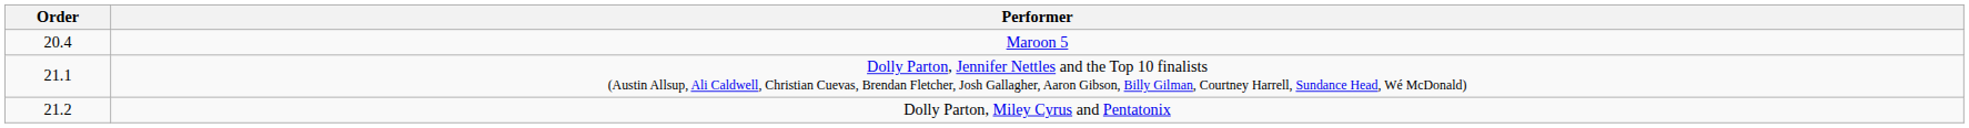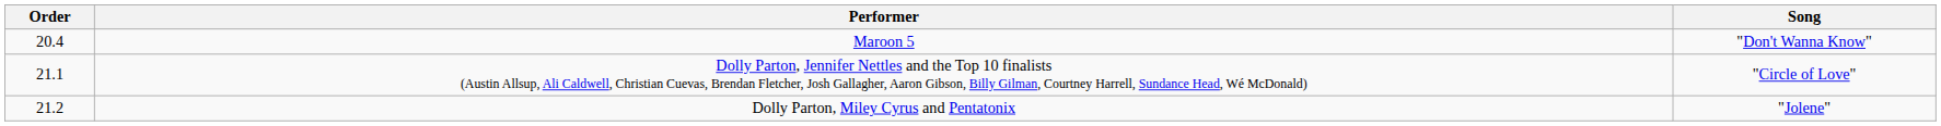 <table class="wikitable" style="text-align:center; width:100%;">
 <tr>
 <th>Order</th>
 <th>Performer</th>
+<th>Song</th>
 </tr>
 <tr>
 <td>20.4</td>
 <td><a href='#'>Maroon 5</a></td>
+<td>"<a href='#'>Don't Wanna Know</a>"</td>
 </tr>
 <tr>
 <td>21.1</td>
 <td><a href='#'>Dolly Parton</a>, <a href='#'>Jennifer Nettles</a> and the Top 10 finalists <br><small>(Austin Allsup, <a href='#'>Ali Caldwell</a>, Christian Cuevas, Brendan Fletcher, Josh Gallagher, Aaron Gibson, <a href='#'>Billy Gilman</a>, Courtney Harrell, <a href='#'>Sundance Head</a>, Wé McDonald)</small></td>
+<td>"<a href='#'>Circle of Love</a>"</td>
 </tr>
 <tr>
 <td>21.2</td>
 <td>Dolly Parton, <a href='#'>Miley Cyrus</a> and <a href='#'>Pentatonix</a></td>
+<td>"<a href='#'>Jolene</a>"</td>
 </tr>
 </table>
